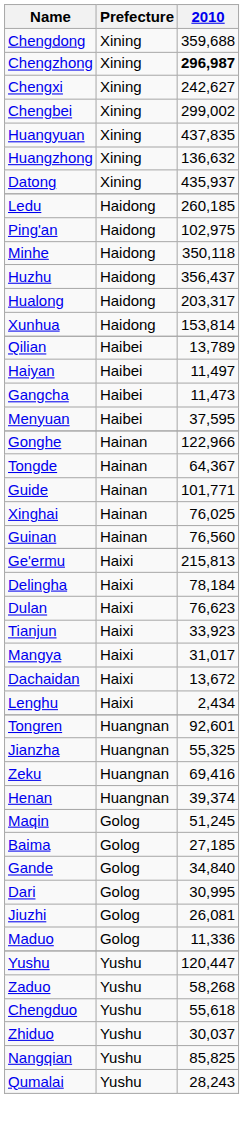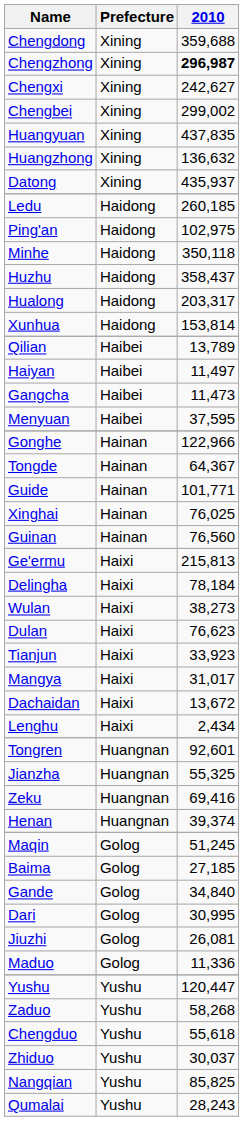 <table class="wikitable sortable" style="font-size:90%;" align="center">
 <tr>
 <th>Name</th>
 <th>Prefecture</th>
 <th><a href='#'>2010</a></th>
 </tr>
 <tr>
 <td><a href='#'>Chengdong</a></td>
 <td>Xining</td>
 <td style="text-align: right;">359,688</td>
 </tr>
 <tr>
 <td><a href='#'>Chengzhong</a></td>
 <td>Xining</td>
 <td style="text-align: right;"><strong>296,987</strong></td>
 </tr>
 <tr>
 <td><a href='#'>Chengxi</a></td>
 <td>Xining</td>
 <td style="text-align: right;">242,627</td>
 </tr>
 <tr>
 <td><a href='#'>Chengbei</a></td>
 <td>Xining</td>
 <td style="text-align: right;">299,002</td>
 </tr>
 <tr>
 <td><a href='#'>Huangyuan</a></td>
 <td>Xining</td>
 <td style="text-align: right;">437,835</td>
 </tr>
 <tr>
 <td><a href='#'>Huangzhong</a></td>
 <td>Xining</td>
 <td style="text-align: right;">136,632</td>
 </tr>
 <tr>
 <td><a href='#'>Datong</a></td>
 <td>Xining</td>
 <td style="text-align: right;">435,937</td>
 </tr>
 <tr>
 </tr>
 <tr>
 <td><a href='#'>Ledu</a></td>
 <td>Haidong</td>
 <td style="text-align: right;">260,185</td>
 </tr>
 <tr>
 <td><a href='#'>Ping'an</a></td>
 <td>Haidong</td>
 <td style="text-align: right;">102,975</td>
 </tr>
 <tr>
 <td><a href='#'>Minhe</a></td>
 <td>Haidong</td>
 <td style="text-align: right;">350,118</td>
 </tr>
 <tr>
 <td><a href='#'>Huzhu</a></td>
 <td>Haidong</td>
-<td style="text-align: right;">356,437</td>
+<td style="text-align: right;">358,437</td>
 </tr>
 <tr>
 <td><a href='#'>Hualong</a></td>
 <td>Haidong</td>
 <td style="text-align: right;">203,317</td>
 </tr>
 <tr>
 <td><a href='#'>Xunhua</a></td>
 <td>Haidong</td>
 <td style="text-align: right;">153,814</td>
 </tr>
 <tr>
 </tr>
 <tr>
 <td><a href='#'>Qilian</a></td>
 <td>Haibei</td>
 <td style="text-align: right;">13,789</td>
 </tr>
 <tr>
 <td><a href='#'>Haiyan</a></td>
 <td>Haibei</td>
 <td style="text-align: right;">11,497</td>
 </tr>
 <tr>
 <td><a href='#'>Gangcha</a></td>
 <td>Haibei</td>
 <td style="text-align: right;">11,473</td>
 </tr>
 <tr>
 <td><a href='#'>Menyuan</a></td>
 <td>Haibei</td>
 <td style="text-align: right;">37,595</td>
 </tr>
 <tr>
 </tr>
 <tr>
 <td><a href='#'>Gonghe</a></td>
 <td>Hainan</td>
 <td style="text-align: right;">122,966</td>
 </tr>
 <tr>
 <td><a href='#'>Tongde</a></td>
 <td>Hainan</td>
 <td style="text-align: right;">64,367</td>
 </tr>
 <tr>
 <td><a href='#'>Guide</a></td>
 <td>Hainan</td>
 <td style="text-align: right;">101,771</td>
 </tr>
 <tr>
 <td><a href='#'>Xinghai</a></td>
 <td>Hainan</td>
 <td style="text-align: right;">76,025</td>
 </tr>
 <tr>
 <td><a href='#'>Guinan</a></td>
 <td>Hainan</td>
 <td style="text-align: right;">76,560</td>
 </tr>
 <tr>
 </tr>
 <tr>
 <td><a href='#'>Ge'ermu</a></td>
 <td>Haixi</td>
 <td style="text-align: right;">215,813</td>
 </tr>
 <tr>
 <td><a href='#'>Delingha</a></td>
 <td>Haixi</td>
 <td style="text-align: right;">78,184</td>
+</tr>
+<tr>
+<td><a href='#'>Wulan</a></td>
+<td>Haixi</td>
+<td style="text-align: right;">38,273</td>
 </tr>
 <tr>
 <td><a href='#'>Dulan</a></td>
 <td>Haixi</td>
 <td style="text-align: right;">76,623</td>
 </tr>
 <tr>
 <td><a href='#'>Tianjun</a></td>
 <td>Haixi</td>
 <td style="text-align: right;">33,923</td>
 </tr>
 <tr>
 <td><a href='#'>Mangya</a></td>
 <td>Haixi</td>
 <td style="text-align: right;">31,017</td>
 </tr>
 <tr>
 <td><a href='#'>Dachaidan</a></td>
 <td>Haixi</td>
 <td style="text-align: right;">13,672</td>
 </tr>
 <tr>
 <td><a href='#'>Lenghu</a></td>
 <td>Haixi</td>
 <td style="text-align: right;">2,434</td>
 </tr>
 <tr>
 </tr>
 <tr>
 <td><a href='#'>Tongren</a></td>
 <td>Huangnan</td>
 <td style="text-align: right;">92,601</td>
 </tr>
 <tr>
 <td><a href='#'>Jianzha</a></td>
 <td>Huangnan</td>
 <td style="text-align: right;">55,325</td>
 </tr>
 <tr>
 <td><a href='#'>Zeku</a></td>
 <td>Huangnan</td>
 <td style="text-align: right;">69,416</td>
 </tr>
 <tr>
 <td><a href='#'>Henan</a></td>
 <td>Huangnan</td>
 <td style="text-align: right;">39,374</td>
 </tr>
 <tr>
 </tr>
 <tr>
 <td><a href='#'>Maqin</a></td>
 <td>Golog</td>
 <td style="text-align: right;">51,245</td>
 </tr>
 <tr>
 <td><a href='#'>Baima</a></td>
 <td>Golog</td>
 <td style="text-align: right;">27,185</td>
 </tr>
 <tr>
 <td><a href='#'>Gande</a></td>
 <td>Golog</td>
 <td style="text-align: right;">34,840</td>
 </tr>
 <tr>
 <td><a href='#'>Dari</a></td>
 <td>Golog</td>
 <td style="text-align: right;">30,995</td>
 </tr>
 <tr>
 <td><a href='#'>Jiuzhi</a></td>
 <td>Golog</td>
 <td style="text-align: right;">26,081</td>
 </tr>
 <tr>
 <td><a href='#'>Maduo</a></td>
 <td>Golog</td>
 <td style="text-align: right;">11,336</td>
 </tr>
 <tr>
 </tr>
 <tr>
 <td><a href='#'>Yushu</a></td>
 <td>Yushu</td>
 <td style="text-align: right;">120,447</td>
 </tr>
 <tr>
 <td><a href='#'>Zaduo</a></td>
 <td>Yushu</td>
 <td style="text-align: right;">58,268</td>
 </tr>
 <tr>
 <td><a href='#'>Chengduo</a></td>
 <td>Yushu</td>
 <td style="text-align: right;">55,618</td>
 </tr>
 <tr>
 <td><a href='#'>Zhiduo</a></td>
 <td>Yushu</td>
 <td style="text-align: right;">30,037</td>
 </tr>
 <tr>
 <td><a href='#'>Nangqian</a></td>
 <td>Yushu</td>
 <td style="text-align: right;">85,825</td>
 </tr>
 <tr>
 <td><a href='#'>Qumalai</a></td>
 <td>Yushu</td>
 <td style="text-align: right;">28,243</td>
 </tr>
 </table>
